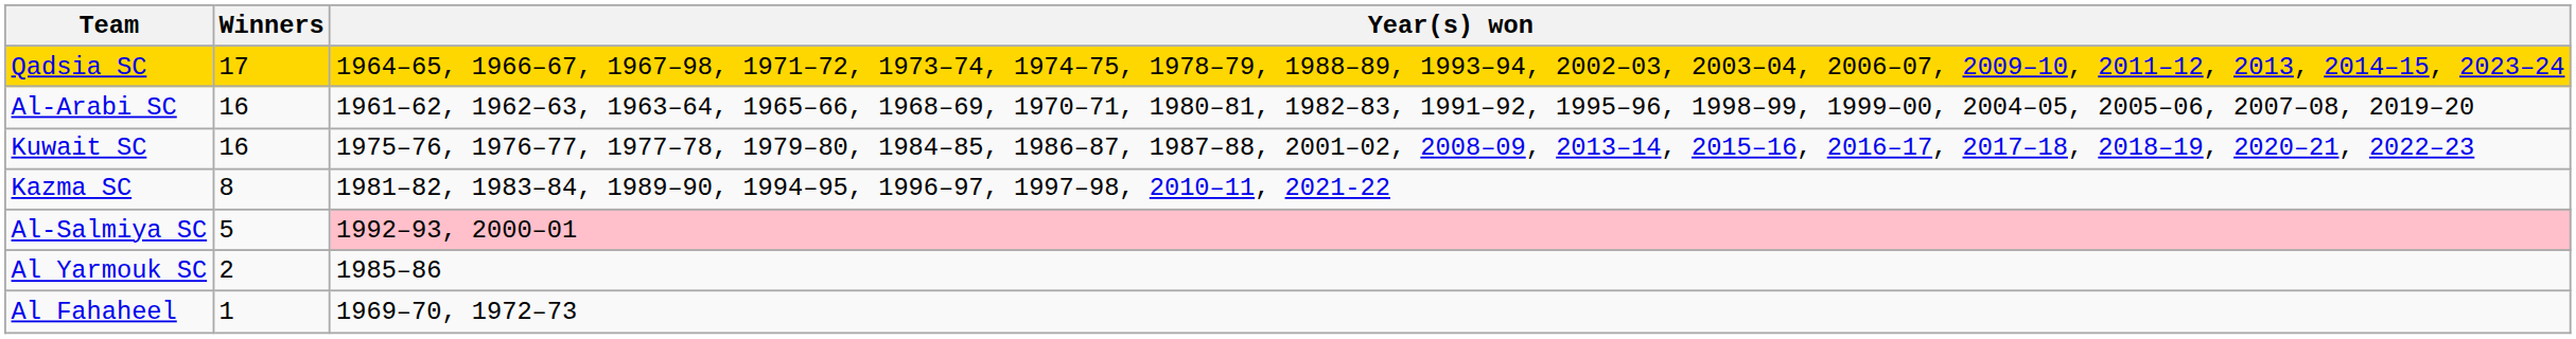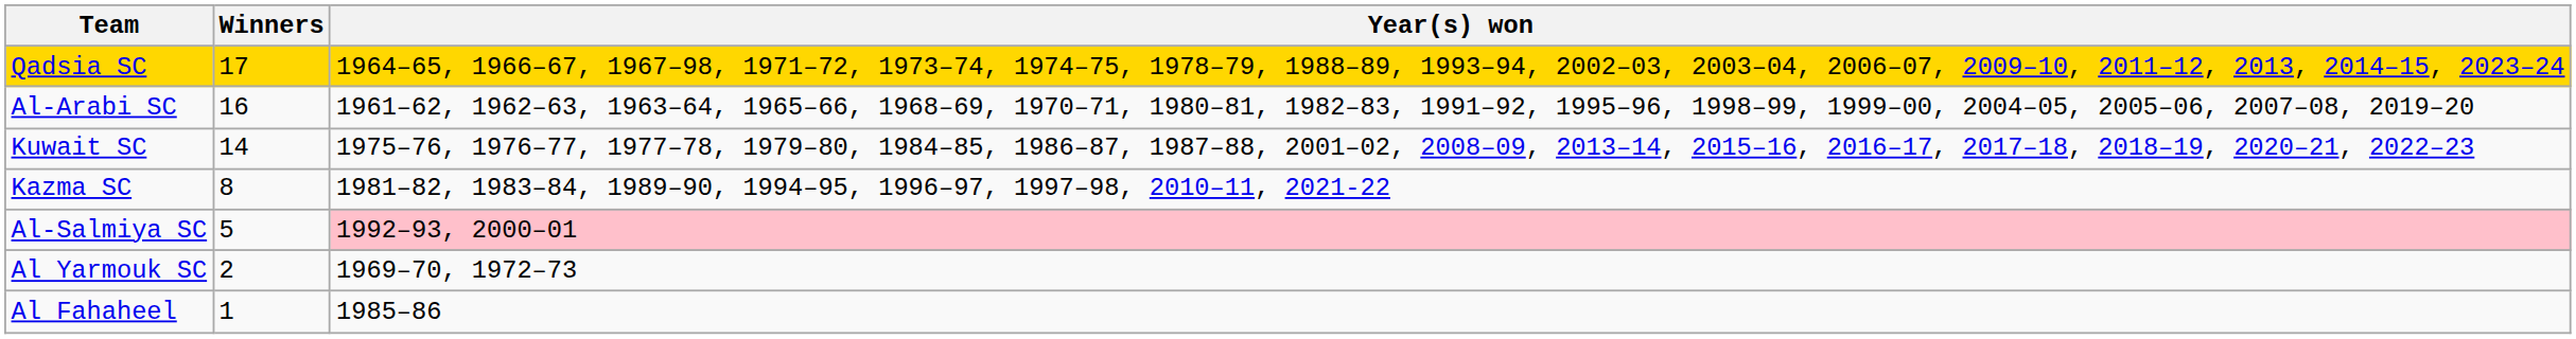 <table class="wikitable">
 <tr>
 <th>Team</th>
 <th>Winners</th>
 <th>Year(s) won</th>
 </tr>
 <tr ! style="background:gold;">
 <td><a href='#'>Qadsia SC</a></td>
 <td>17</td>
 <td>1964–65, 1966–67, 1967–98, 1971–72, 1973–74, 1974–75, 1978–79, 1988–89, 1993–94, 2002–03, 2003–04, 2006–07, <a href='#'>2009–10</a>, <a href='#'>2011–12</a>, <a href='#'>2013</a>, <a href='#'>2014–15</a>, <a href='#'>2023–24</a></td>
 </tr>
 <tr>
 <td><a href='#'>Al-Arabi SC</a></td>
 <td>16</td>
 <td>1961–62, 1962–63, 1963–64, 1965–66, 1968–69, 1970–71, 1980–81, 1982–83, 1991–92, 1995–96, 1998–99, 1999–00, 2004–05, 2005–06, 2007–08, 2019–20</td>
 </tr>
 <tr>
 <td><a href='#'>Kuwait SC</a></td>
-<td>16</td>
+<td>14</td>
 <td>1975–76, 1976–77, 1977–78, 1979–80, 1984–85, 1986–87, 1987–88, 2001–02, <a href='#'>2008–09</a>, <a href='#'>2013–14</a>, <a href='#'>2015–16</a>, <a href='#'>2016–17</a>, <a href='#'>2017–18</a>, <a href='#'>2018–19</a>, <a href='#'>2020–21</a>, <a href='#'>2022–23</a></td>
 </tr>
 <tr>
 <td><a href='#'>Kazma SC</a></td>
 <td>8</td>
 <td>1981–82, 1983–84, 1989–90, 1994–95, 1996–97, 1997–98, <a href='#'>2010–11</a>, <a href='#'>2021-22</a></td>
 </tr>
 <tr>
 <td><a href='#'>Al-Salmiya SC</a></td>
 <td>5</td>
 <td style="background: pink;">1992–93, 2000–01</td>
 </tr>
 <tr>
 <td><a href='#'>Al Yarmouk SC</a></td>
 <td>2</td>
-<td>1985–86</td>
+<td>1969–70, 1972–73</td>
 </tr>
 <tr>
 <td><a href='#'>Al Fahaheel</a></td>
 <td>1</td>
-<td>1969–70, 1972–73</td>
+<td>1985–86</td>
 </tr>
 </table>
